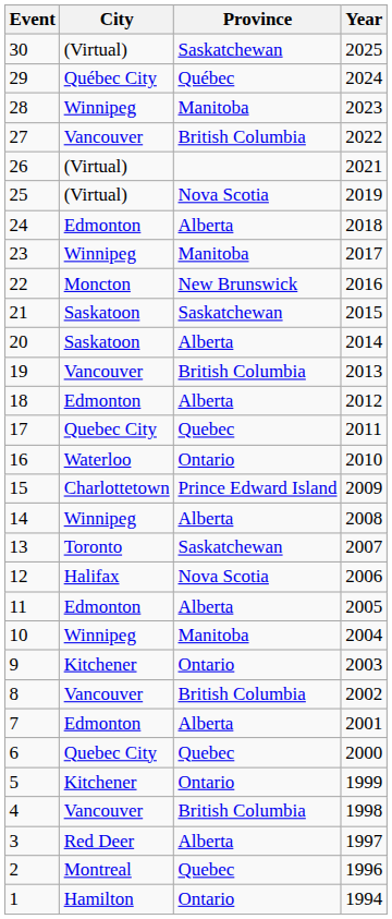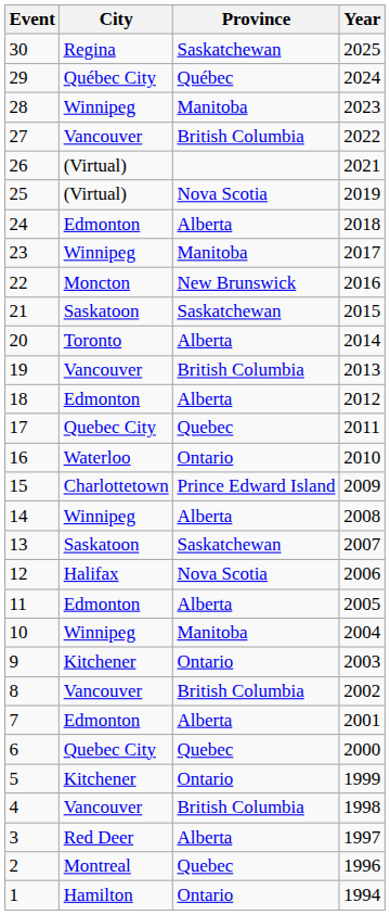 <table class="wikitable">
 <tr>
 <th>Event</th>
 <th>City</th>
 <th>Province</th>
 <th>Year</th>
 </tr>
 <tr>
 <td>30</td>
-<td>(Virtual)</td>
+<td><a href='#'>Regina</a></td>
 <td><a href='#'>Saskatchewan</a></td>
 <td>2025</td>
 </tr>
 <tr>
 <td>29</td>
 <td><a href='#'>Québec City</a></td>
 <td><a href='#'>Québec</a></td>
 <td>2024</td>
 </tr>
 <tr>
 <td>28</td>
 <td><a href='#'>Winnipeg</a></td>
 <td><a href='#'>Manitoba</a></td>
 <td>2023</td>
 </tr>
 <tr>
 <td>27</td>
 <td><a href='#'>Vancouver</a></td>
 <td><a href='#'>British Columbia</a></td>
 <td>2022</td>
 </tr>
 <tr>
 <td>26</td>
 <td>(Virtual)</td>
 <td></td>
 <td>2021</td>
 </tr>
 <tr>
 <td>25</td>
 <td>(Virtual)</td>
 <td><a href='#'>Nova Scotia</a></td>
 <td>2019</td>
 </tr>
 <tr>
 <td>24</td>
 <td><a href='#'>Edmonton</a></td>
 <td><a href='#'>Alberta</a></td>
 <td>2018</td>
 </tr>
 <tr>
 <td>23</td>
 <td><a href='#'>Winnipeg</a></td>
 <td><a href='#'>Manitoba</a></td>
 <td>2017</td>
 </tr>
 <tr>
 <td>22</td>
 <td><a href='#'>Moncton</a></td>
 <td><a href='#'>New Brunswick</a></td>
 <td>2016</td>
 </tr>
 <tr>
 <td>21</td>
 <td><a href='#'>Saskatoon</a></td>
 <td><a href='#'>Saskatchewan</a></td>
 <td>2015</td>
 </tr>
 <tr>
 <td>20</td>
-<td><a href='#'>Saskatoon</a></td>
+<td><a href='#'>Toronto</a></td>
 <td><a href='#'>Alberta</a></td>
 <td>2014</td>
 </tr>
 <tr>
 <td>19</td>
 <td><a href='#'>Vancouver</a></td>
 <td><a href='#'>British Columbia</a></td>
 <td>2013</td>
 </tr>
 <tr>
 <td>18</td>
 <td><a href='#'>Edmonton</a></td>
 <td><a href='#'>Alberta</a></td>
 <td>2012</td>
 </tr>
 <tr>
 <td>17</td>
 <td><a href='#'>Quebec City</a></td>
 <td><a href='#'>Quebec</a></td>
 <td>2011</td>
 </tr>
 <tr>
 <td>16</td>
 <td><a href='#'>Waterloo</a></td>
 <td><a href='#'>Ontario</a></td>
 <td>2010</td>
 </tr>
 <tr>
 <td>15</td>
 <td><a href='#'>Charlottetown</a></td>
 <td><a href='#'>Prince Edward Island</a></td>
 <td>2009</td>
 </tr>
 <tr>
 <td>14</td>
 <td><a href='#'>Winnipeg</a></td>
 <td><a href='#'>Alberta</a></td>
 <td>2008</td>
 </tr>
 <tr>
 <td>13</td>
-<td><a href='#'>Toronto</a></td>
+<td><a href='#'>Saskatoon</a></td>
 <td><a href='#'>Saskatchewan</a></td>
 <td>2007</td>
 </tr>
 <tr>
 <td>12</td>
 <td><a href='#'>Halifax</a></td>
 <td><a href='#'>Nova Scotia</a></td>
 <td>2006</td>
 </tr>
 <tr>
 <td>11</td>
 <td><a href='#'>Edmonton</a></td>
 <td><a href='#'>Alberta</a></td>
 <td>2005</td>
 </tr>
 <tr>
 <td>10</td>
 <td><a href='#'>Winnipeg</a></td>
 <td><a href='#'>Manitoba</a></td>
 <td>2004</td>
 </tr>
 <tr>
 <td>9</td>
 <td><a href='#'>Kitchener</a></td>
 <td><a href='#'>Ontario</a></td>
 <td>2003</td>
 </tr>
 <tr>
 <td>8</td>
 <td><a href='#'>Vancouver</a></td>
 <td><a href='#'>British Columbia</a></td>
 <td>2002</td>
 </tr>
 <tr>
 <td>7</td>
 <td><a href='#'>Edmonton</a></td>
 <td><a href='#'>Alberta</a></td>
 <td>2001</td>
 </tr>
 <tr>
 <td>6</td>
 <td><a href='#'>Quebec City</a></td>
 <td><a href='#'>Quebec</a></td>
 <td>2000</td>
 </tr>
 <tr>
 <td>5</td>
 <td><a href='#'>Kitchener</a></td>
 <td><a href='#'>Ontario</a></td>
 <td>1999</td>
 </tr>
 <tr>
 <td>4</td>
 <td><a href='#'>Vancouver</a></td>
 <td><a href='#'>British Columbia</a></td>
 <td>1998</td>
 </tr>
 <tr>
 <td>3</td>
 <td><a href='#'>Red Deer</a></td>
 <td><a href='#'>Alberta</a></td>
 <td>1997</td>
 </tr>
 <tr>
 <td>2</td>
 <td><a href='#'>Montreal</a></td>
 <td><a href='#'>Quebec</a></td>
 <td>1996</td>
 </tr>
 <tr>
 <td>1</td>
 <td><a href='#'>Hamilton</a></td>
 <td><a href='#'>Ontario</a></td>
 <td>1994</td>
 </tr>
 <tr>
 </tr>
 </table>
